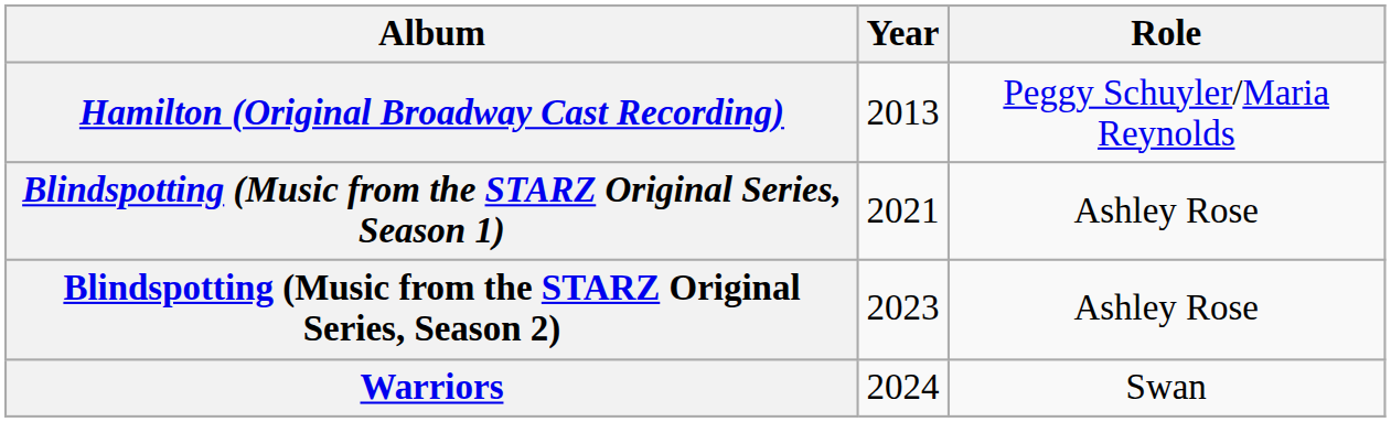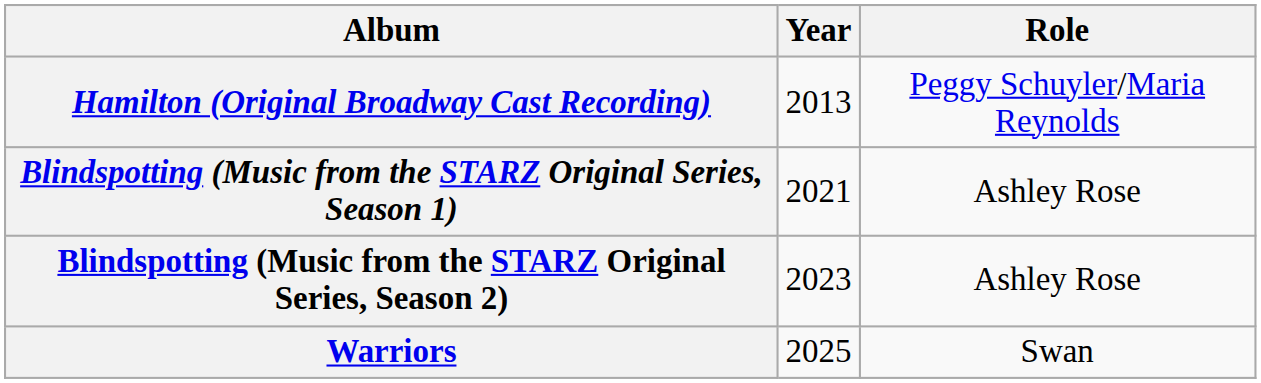 <table class="wikitable plainrowheaders" style="text-align:center">
 <tr>
 <th scope="col">Album</th>
 <th scope="col">Year</th>
 <th scope="col">Role</th>
 </tr>
 <tr>
 <th scope="row"><em><a href='#'>Hamilton (Original Broadway Cast Recording)</a></em></th>
 <td>2013</td>
 <td><a href='#'>Peggy Schuyler</a>/<a href='#'>Maria Reynolds</a></td>
 </tr>
 <tr>
 <th scope="row"><em><a href='#'>Blindspotting</a> (Music from the <a href='#'>STARZ</a> Original Series, Season 1)</th>
 <td>2021</td>
 <td>Ashley Rose</td>
 </tr>
 <tr>
 <th scope="row"></em><a href='#'>Blindspotting</a> (Music from the <a href='#'>STARZ</a> Original Series, Season 2)<em></th>
 <td>2023</td>
 <td>Ashley Rose</td>
 </tr>
 <tr>
 <th scope="row"></em><a href='#'>Warriors</a><em></th>
-<td>2024</td>
+<td>2025</td>
 <td>Swan</td>
 </tr>
 </table>
